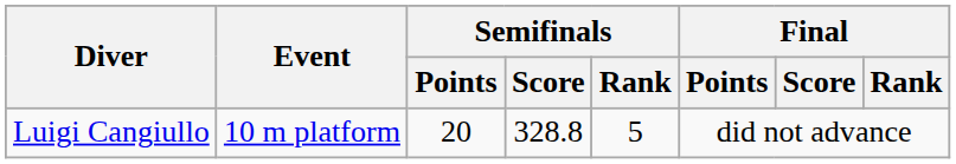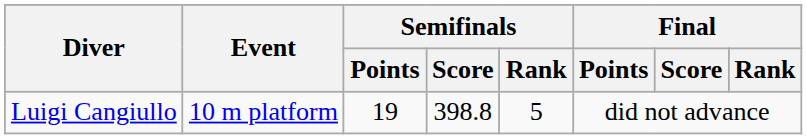 <table class=wikitable style="font-size:90%">
 <tr>
 <th rowspan=2>Diver</th>
 <th rowspan=2>Event</th>
 <th colspan=3>Semifinals</th>
 <th colspan=3>Final</th>
 </tr>
 <tr>
 <th>Points</th>
 <th>Score</th>
 <th>Rank</th>
 <th>Points</th>
 <th>Score</th>
 <th>Rank</th>
 </tr>
 <tr>
 <td><a href='#'>Luigi Cangiullo</a></td>
 <td><a href='#'>10 m platform</a></td>
-<td align=center>20</td>
-<td align=center>328.8</td>
+<td align=center>19</td>
+<td align=center>398.8</td>
 <td align=center>5</td>
 <td align=center colspan=3>did not advance</td>
 </tr>
 </table>
